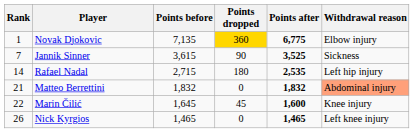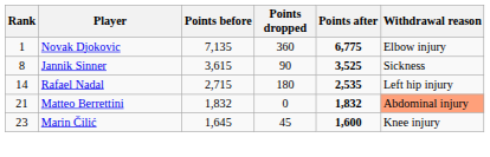 <table class="wikitable sortable">
 <tr>
 <th>Rank</th>
 <th style="width:185px;">Player</th>
 <th>Points before</th>
 <th style="width:75px;">Points dropped</th>
 <th>Points after</th>
 <th>Withdrawal reason</th>
 </tr>
 <tr>
 <td style="text-align:center;">1</td>
 <td> <a href='#'>Novak Djokovic</a></td>
 <td style="text-align:center;">7,135</td>
-<td style="background: gold; text-align:center;">360</td>
+<td style="text-align:center;">360</td>
 <td style="text-align:center;"><strong>6,775</strong></td>
 <td>Elbow injury</td>
 </tr>
 <tr>
-<td style="text-align:center;">7</td>
+<td style="text-align:center;">8</td>
 <td> <a href='#'>Jannik Sinner</a></td>
 <td style="text-align:center;">3,615</td>
 <td style="text-align:center;">90</td>
 <td style="text-align:center;"><strong>3,525</strong></td>
 <td>Sickness</td>
 </tr>
 <tr>
 <td style="text-align:center;">14</td>
 <td> <a href='#'>Rafael Nadal</a></td>
 <td style="text-align:center;">2,715</td>
 <td style="text-align:center;">180</td>
 <td style="text-align:center;"><strong>2,535</strong></td>
 <td>Left hip injury</td>
 </tr>
 <tr>
 <td style="text-align:center;">21</td>
 <td> <a href='#'>Matteo Berrettini</a></td>
 <td style="text-align:center;">1,832</td>
 <td style="text-align:center;">0</td>
 <td style="text-align:center;"><strong>1,832</strong></td>
 <td style="background: lightsalmon;">Abdominal injury</td>
 </tr>
 <tr>
-<td style="text-align:center;">22</td>
+<td style="text-align:center;">23</td>
 <td> <a href='#'>Marin Čilić</a></td>
 <td style="text-align:center;">1,645</td>
 <td style="text-align:center;">45</td>
 <td style="text-align:center;"><strong>1,600</strong></td>
 <td>Knee injury</td>
 </tr>
-<tr>
-<td style="text-align:center;">26</td>
-<td> <a href='#'>Nick Kyrgios</a></td>
-<td style="text-align:center;">1,465</td>
-<td style="text-align:center;">0</td>
-<td style="text-align:center;"><strong>1,465</strong></td>
-<td>Left knee injury</td>
-</tr>
 </table>
